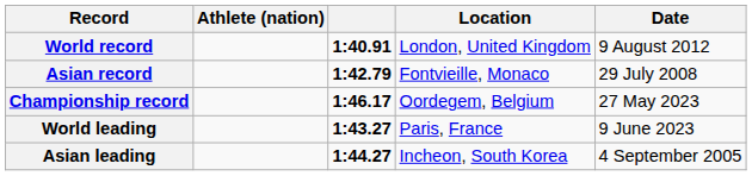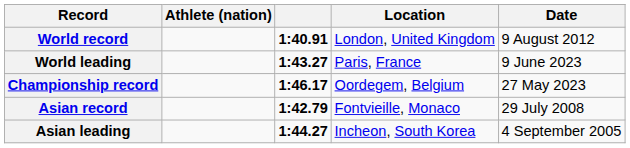 <table class="wikitable">
 <tr>
 <th scope="col">Record</th>
 <th scope="col">Athlete (nation)</th>
 <th scope="col"></th>
 <th scope="col">Location</th>
 <th scope="col">Date</th>
 </tr>
 <tr>
 <th scope="row"><a href='#'>World record</a></th>
 <td></td>
 <td align="center"><strong>1:40.91</strong></td>
 <td><a href='#'>London</a>, <a href='#'>United Kingdom</a></td>
 <td>9 August 2012</td>
 </tr>
 <tr>
-<th scope="row"><a href='#'>Asian record</a></th>
+<th scope="row">World leading</th>
 <td></td>
-<td align="center"><strong>1:42.79</strong></td>
-<td><a href='#'>Fontvieille</a>, <a href='#'>Monaco</a></td>
-<td>29 July 2008</td>
+<td align="center"><strong>1:43.27</strong></td>
+<td><a href='#'>Paris</a>, <a href='#'>France</a></td>
+<td>9 June 2023</td>
 </tr>
 <tr>
 <th><a href='#'>Championship record</a></th>
 <td></td>
 <td align="center"><strong>1:46.17</strong></td>
 <td><a href='#'>Oordegem</a>, <a href='#'>Belgium</a></td>
 <td>27 May 2023</td>
 </tr>
 <tr>
-<th scope="row">World leading</th>
+<th scope="row"><a href='#'>Asian record</a></th>
 <td></td>
-<td align="center"><strong>1:43.27</strong></td>
-<td><a href='#'>Paris</a>, <a href='#'>France</a></td>
-<td>9 June 2023</td>
+<td align="center"><strong>1:42.79</strong></td>
+<td><a href='#'>Fontvieille</a>, <a href='#'>Monaco</a></td>
+<td>29 July 2008</td>
 </tr>
 <tr>
 <th scope="row">Asian leading</th>
 <td></td>
 <td align="center"><strong>1:44.27</strong></td>
 <td><a href='#'>Incheon</a>, <a href='#'>South Korea</a></td>
 <td>4 September 2005</td>
 </tr>
 </table>
